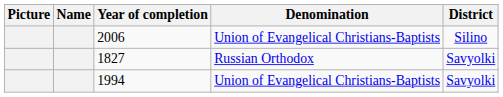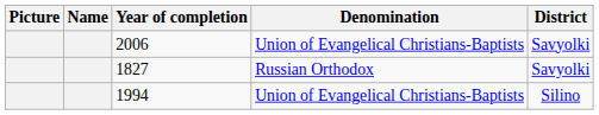 <table class="wikitable sortable plainrowheaders">
 <tr>
 <th scope="col" class="unsortable">Picture</th>
 <th scope="col">Name</th>
 <th scope="col">Year of completion</th>
 <th scope="col">Denomination</th>
 <th scope="col">District</th>
 </tr>
 <tr>
 <th scope="row"></th>
 <th scope="row"><br><small></small></th>
 <td>2006</td>
 <td><a href='#'>Union of Evangelical Christians-Baptists</a></td>
-<td style="text-align:center;"><a href='#'>Silino</a><br></td>
+<td style="text-align:center;"><a href='#'>Savyolki</a><br></td>
 </tr>
 <tr>
 <th scope="row"></th>
 <th scope="row"><br><small></small></th>
 <td>1827</td>
 <td><a href='#'>Russian Orthodox</a></td>
 <td style="text-align:center;"><a href='#'>Savyolki</a><br></td>
 </tr>
 <tr>
 <th scope="row"></th>
 <th scope="row"><br><small></small></th>
 <td>1994</td>
 <td><a href='#'>Union of Evangelical Christians-Baptists</a></td>
-<td style="text-align:center;"><a href='#'>Savyolki</a><br></td>
+<td style="text-align:center;"><a href='#'>Silino</a><br></td>
 </tr>
 </table>
